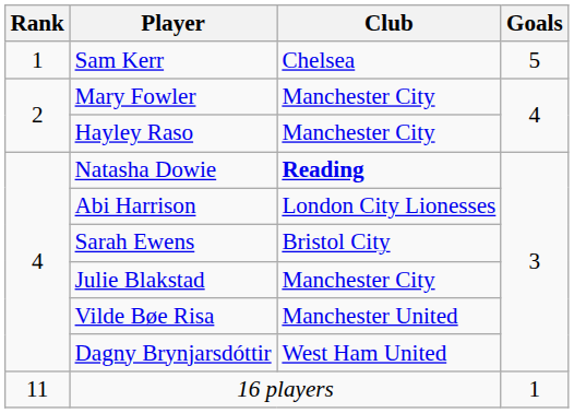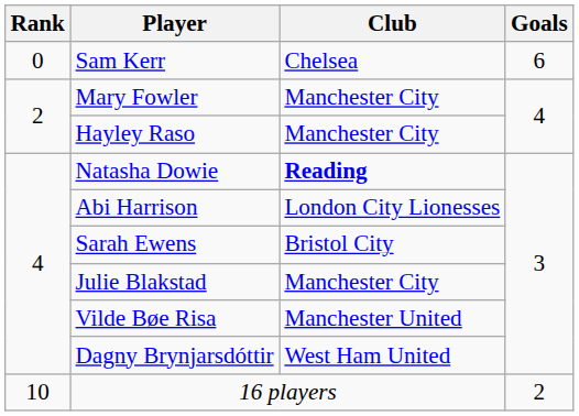 <table class="wikitable">
 <tr>
 <th>Rank</th>
 <th>Player</th>
 <th>Club</th>
 <th>Goals</th>
 </tr>
 <tr>
-<td align="center">1</td>
+<td align="center">0</td>
 <td align="left"> <a href='#'>Sam Kerr</a></td>
 <td align="left"><a href='#'>Chelsea</a></td>
-<td align="center">5</td>
+<td align="center">6</td>
 </tr>
 <tr>
 <td align="center" rowspan="2">2</td>
 <td align="left"> <a href='#'>Mary Fowler</a></td>
 <td align="left"><a href='#'>Manchester City</a></td>
 <td align="center" rowspan="2">4</td>
 </tr>
 <tr>
 <td align="left"> <a href='#'>Hayley Raso</a></td>
 <td align="left"><a href='#'>Manchester City</a></td>
 </tr>
 <tr>
 <td align="center" rowspan="6">4</td>
 <td align="left"> <a href='#'>Natasha Dowie</a></td>
 <td align="left"><strong><a href='#'>Reading</a></strong></td>
 <td align="center" rowspan="6">3</td>
 </tr>
 <tr>
 <td align="left"> <a href='#'>Abi Harrison</a></td>
 <td align="left"><a href='#'>London City Lionesses</a></td>
 </tr>
 <tr>
 <td align="left"> <a href='#'>Sarah Ewens</a></td>
 <td align="left"><a href='#'>Bristol City</a></td>
 </tr>
 <tr>
 <td align="left"> <a href='#'>Julie Blakstad</a></td>
 <td align="left"><a href='#'>Manchester City</a></td>
 </tr>
 <tr>
 <td align="left"> <a href='#'>Vilde Bøe Risa</a></td>
 <td align="left"><a href='#'>Manchester United</a></td>
 </tr>
 <tr>
 <td align="left"> <a href='#'>Dagny Brynjarsdóttir</a></td>
 <td align="left"><a href='#'>West Ham United</a></td>
 </tr>
 <tr>
-<td align="center">11</td>
+<td align="center">10</td>
 <td align="center" colspan="2"><em>16 players</em></td>
-<td align="center">1</td>
+<td align="center">2</td>
 </tr>
 </table>
